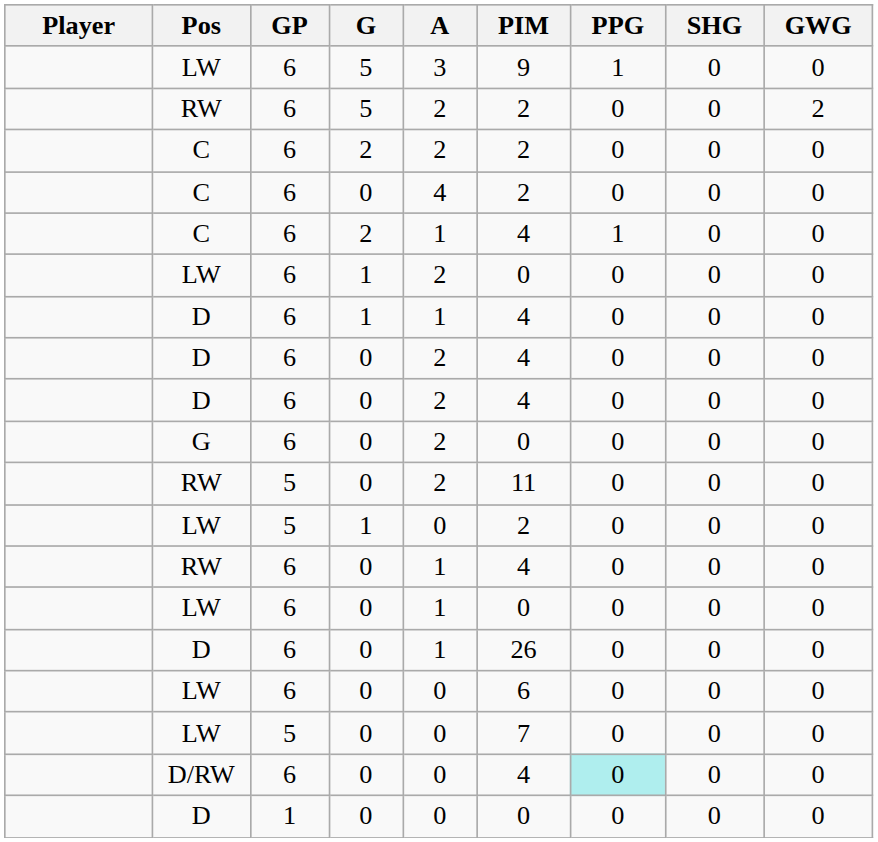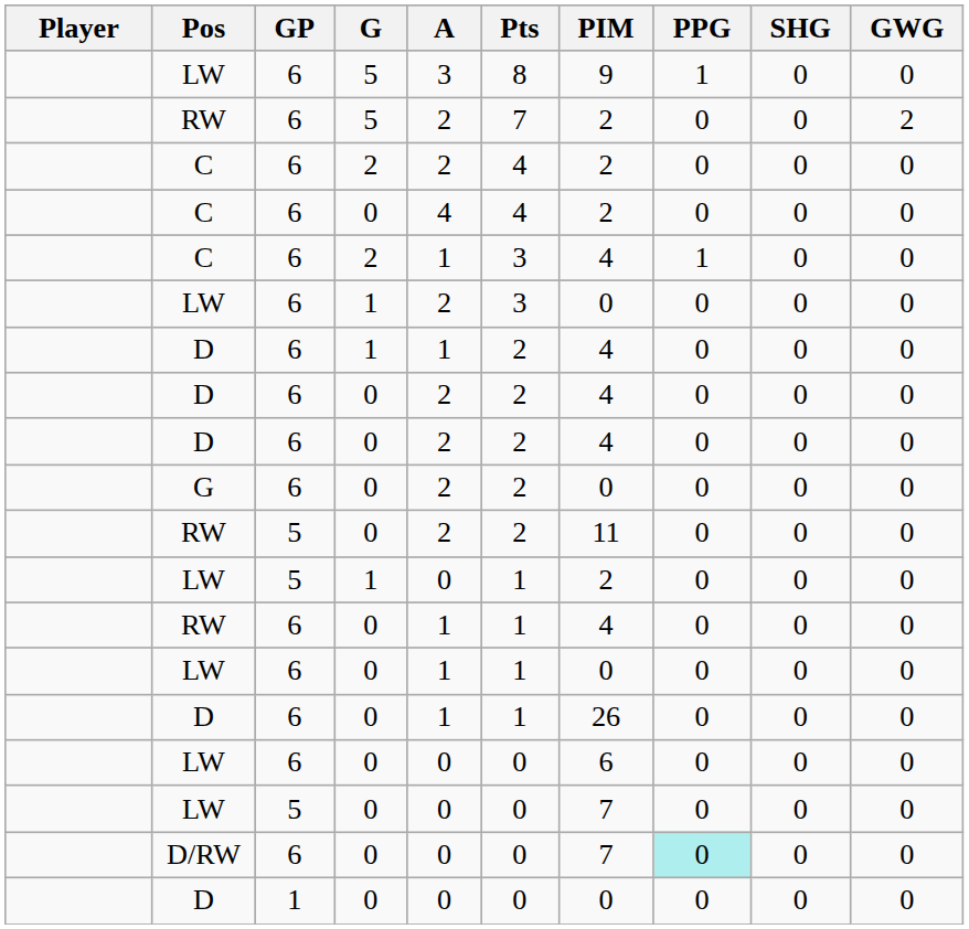 <table class="wikitable sortable" width="60%">
 <tr ALIGN="center">
 <th bgcolor="#DDDDFF" width="10%">Player</th>
 <th bgcolor="#DDDDFF" width="3%" title="Position">Pos</th>
 <th bgcolor="#DDDDFF" width="5%" title="Games played">GP</th>
 <th bgcolor="#DDDDFF" width="5%" title="Goals">G</th>
 <th bgcolor="#DDDDFF" width="5%" title="Assists">A</th>
+<th bgcolor="#DDDDFF" width="5%" title="Points">Pts</th>
 <th bgcolor="#DDDDFF" width="5%" title="Penalties in Minutes">PIM</th>
 <th bgcolor="#DDDDFF" width="5%" title="Power Play Goals">PPG</th>
 <th bgcolor="#DDDDFF" width="5%" title="Short-handed Goals">SHG</th>
 <th bgcolor="#DDDDFF" width="5%" title="Game-winning Goals">GWG</th>
 </tr>
 <tr align="center">
 <td align="right"></td>
 <td>LW</td>
 <td>6</td>
 <td>5</td>
 <td>3</td>
+<td>8</td>
 <td>9</td>
 <td>1</td>
 <td>0</td>
 <td>0</td>
 </tr>
 <tr align="center">
 <td align="right"></td>
 <td>RW</td>
 <td>6</td>
 <td>5</td>
 <td>2</td>
+<td>7</td>
 <td>2</td>
 <td>0</td>
 <td>0</td>
 <td>2</td>
 </tr>
 <tr align="center">
 <td align="right"></td>
 <td>C</td>
 <td>6</td>
 <td>2</td>
 <td>2</td>
+<td>4</td>
 <td>2</td>
 <td>0</td>
 <td>0</td>
 <td>0</td>
 </tr>
 <tr align="center">
 <td align="right"></td>
 <td>C</td>
 <td>6</td>
 <td>0</td>
+<td>4</td>
 <td>4</td>
 <td>2</td>
 <td>0</td>
 <td>0</td>
 <td>0</td>
 </tr>
 <tr align="center">
 <td align="right"></td>
 <td>C</td>
 <td>6</td>
 <td>2</td>
 <td>1</td>
+<td>3</td>
 <td>4</td>
 <td>1</td>
 <td>0</td>
 <td>0</td>
 </tr>
 <tr align="center">
 <td align="right"></td>
 <td>LW</td>
 <td>6</td>
 <td>1</td>
 <td>2</td>
+<td>3</td>
 <td>0</td>
 <td>0</td>
 <td>0</td>
 <td>0</td>
 </tr>
 <tr align="center">
 <td align="right"></td>
 <td>D</td>
 <td>6</td>
 <td>1</td>
 <td>1</td>
-<td>4</td>
-<td>0</td>
-<td>0</td>
-<td>0</td>
-</tr>
-<tr align="center">
-<td align="right"></td>
-<td>D</td>
-<td>6</td>
-<td>0</td>
 <td>2</td>
 <td>4</td>
 <td>0</td>
 <td>0</td>
 <td>0</td>
 </tr>
 <tr align="center">
 <td align="right"></td>
 <td>D</td>
 <td>6</td>
 <td>0</td>
 <td>2</td>
+<td>2</td>
+<td>4</td>
+<td>0</td>
+<td>0</td>
+<td>0</td>
+</tr>
+<tr align="center">
+<td align="right"></td>
+<td>D</td>
+<td>6</td>
+<td>0</td>
+<td>2</td>
+<td>2</td>
 <td>4</td>
 <td>0</td>
 <td>0</td>
 <td>0</td>
 </tr>
 <tr align="center">
 <td align="right"></td>
 <td>G</td>
 <td>6</td>
 <td>0</td>
+<td>2</td>
 <td>2</td>
 <td>0</td>
 <td>0</td>
 <td>0</td>
 <td>0</td>
 </tr>
 <tr align="center">
 <td align="right"></td>
 <td>RW</td>
 <td>5</td>
 <td>0</td>
 <td>2</td>
+<td>2</td>
 <td>11</td>
 <td>0</td>
 <td>0</td>
 <td>0</td>
 </tr>
 <tr align="center">
 <td align="right"></td>
 <td>LW</td>
 <td>5</td>
 <td>1</td>
 <td>0</td>
+<td>1</td>
 <td>2</td>
 <td>0</td>
 <td>0</td>
 <td>0</td>
 </tr>
 <tr align="center">
 <td align="right"></td>
 <td>RW</td>
 <td>6</td>
 <td>0</td>
+<td>1</td>
 <td>1</td>
 <td>4</td>
 <td>0</td>
 <td>0</td>
 <td>0</td>
 </tr>
 <tr align="center">
 <td align="right"></td>
 <td>LW</td>
 <td>6</td>
 <td>0</td>
 <td>1</td>
+<td>1</td>
 <td>0</td>
 <td>0</td>
 <td>0</td>
 <td>0</td>
 </tr>
 <tr align="center">
 <td align="right"></td>
 <td>D</td>
 <td>6</td>
 <td>0</td>
 <td>1</td>
+<td>1</td>
 <td>26</td>
 <td>0</td>
 <td>0</td>
 <td>0</td>
 </tr>
 <tr align="center">
 <td align="right"></td>
 <td>LW</td>
 <td>6</td>
+<td>0</td>
 <td>0</td>
 <td>0</td>
 <td>6</td>
 <td>0</td>
 <td>0</td>
 <td>0</td>
 </tr>
 <tr align="center">
 <td align="right"></td>
 <td>LW</td>
 <td>5</td>
 <td>0</td>
 <td>0</td>
+<td>0</td>
 <td>7</td>
 <td>0</td>
 <td>0</td>
 <td>0</td>
 </tr>
 <tr align="center">
 <td align="right"></td>
 <td>D/RW</td>
 <td>6</td>
 <td>0</td>
 <td>0</td>
-<td>4</td>
+<td>0</td>
+<td>7</td>
 <td style="background: paleturquoise;">0</td>
 <td>0</td>
 <td>0</td>
 </tr>
 <tr align="center">
 <td align="right"></td>
 <td>D</td>
 <td>1</td>
 <td>0</td>
 <td>0</td>
 <td>0</td>
 <td>0</td>
 <td>0</td>
 <td>0</td>
+<td>0</td>
 </tr>
 </table>
